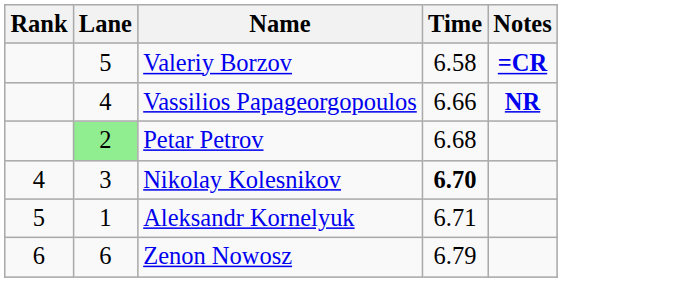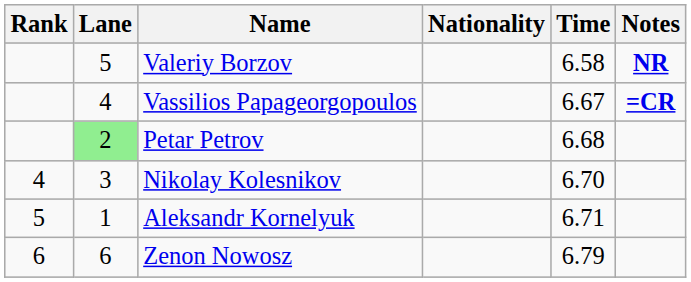 <table class="wikitable sortable" style="text-align:center">
 <tr>
 <th>Rank</th>
 <th>Lane</th>
 <th>Name</th>
+<th>Nationality</th>
 <th>Time</th>
 <th>Notes</th>
 </tr>
 <tr>
 <td></td>
 <td>5</td>
 <td align="left"><a href='#'>Valeriy Borzov</a></td>
+<td align=left></td>
 <td>6.58</td>
-<td><strong><a href='#'>=CR</a></strong></td>
+<td><strong><a href='#'>NR</a></strong></td>
 </tr>
 <tr>
 <td></td>
 <td>4</td>
 <td align="left"><a href='#'>Vassilios Papageorgopoulos</a></td>
-<td>6.66</td>
-<td><strong><a href='#'>NR</a></strong></td>
+<td align=left></td>
+<td>6.67</td>
+<td><strong><a href='#'>=CR</a></strong></td>
 </tr>
 <tr>
 <td></td>
 <td style="background: lightgreen;">2</td>
 <td align="left"><a href='#'>Petar Petrov</a></td>
+<td align=left></td>
 <td>6.68</td>
 <td></td>
 </tr>
 <tr>
 <td>4</td>
 <td>3</td>
 <td align="left"><a href='#'>Nikolay Kolesnikov</a></td>
-<td><strong>6.70</strong></td>
+<td align=left></td>
+<td>6.70</td>
 <td></td>
 </tr>
 <tr>
 <td>5</td>
 <td>1</td>
 <td align="left"><a href='#'>Aleksandr Kornelyuk</a></td>
+<td align=left></td>
 <td>6.71</td>
 <td></td>
 </tr>
 <tr>
 <td>6</td>
 <td>6</td>
 <td align="left"><a href='#'>Zenon Nowosz</a></td>
+<td align=left></td>
 <td>6.79</td>
 <td></td>
 </tr>
 </table>
